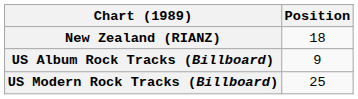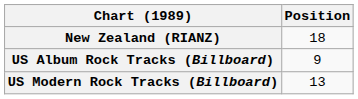 <table class="wikitable sortable plainrowheaders" style="text-align:center">
 <tr>
 <th>Chart (1989)</th>
 <th>Position</th>
 </tr>
 <tr>
 <th scope="row">New Zealand (RIANZ)</th>
 <td>18</td>
 </tr>
 <tr>
 <th scope="row">US Album Rock Tracks (<em>Billboard</em>)</th>
 <td>9</td>
 </tr>
 <tr>
 <th scope="row">US Modern Rock Tracks (<em>Billboard</em>)</th>
-<td>25</td>
+<td>13</td>
 </tr>
 </table>
